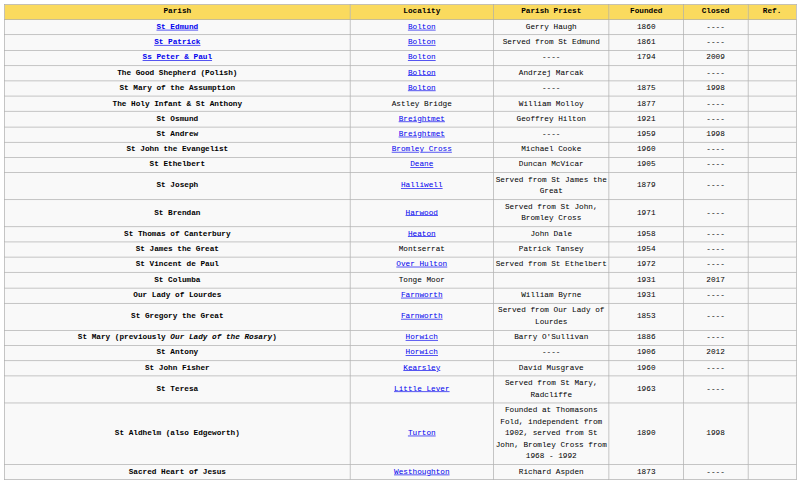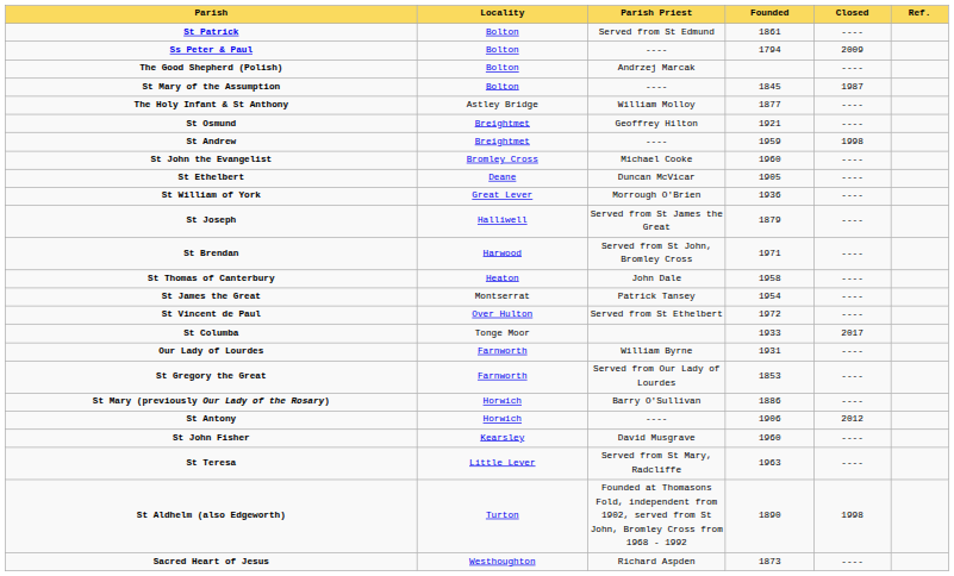 <table class="wikitable sortable" style="font-size:90%; width:95%; border:0; text-align:center; line-height:150%;">
 <tr>
 <th style="height:17px; background:#FADA5E; color:Black; width:250px;">Parish</th>
 <th style="height:17px; background:#FADA5E; color:Black; width:100px;">Locality</th>
 <th style="height:17px; background:#FADA5E; color:Black; width:80px;">Parish Priest</th>
 <th style="height:17px; background:#FADA5E; color:Black; width:35px;">Founded</th>
 <th style="height:17px; background:#FADA5E; color:Black; width:35px;">Closed</th>
 <th class="unsortable"  style="height:17px; background:#FADA5E; color:Black; width:30px;">Ref.</th>
-</tr>
-<tr>
-<td><strong><a href='#'>St Edmund</a></strong></td>
-<td><a href='#'>Bolton</a></td>
-<td>Gerry Haugh</td>
-<td>1860</td>
-<td>----</td>
-<td></td>
 </tr>
 <tr>
 <td><strong><a href='#'>St Patrick</a></strong></td>
 <td><a href='#'>Bolton</a></td>
 <td>Served from St Edmund</td>
 <td>1861</td>
 <td>----</td>
 <td></td>
 </tr>
 <tr>
 <td><strong><a href='#'>Ss Peter & Paul</a></strong></td>
 <td><a href='#'>Bolton</a></td>
 <td>----</td>
 <td>1794</td>
 <td>2009</td>
 <td></td>
 </tr>
 <tr>
 <td><strong>The Good Shepherd (Polish)</strong></td>
 <td><a href='#'>Bolton</a></td>
 <td>Andrzej Marcak</td>
 <td></td>
 <td>----</td>
 <td></td>
 </tr>
 <tr>
 <td><strong>St Mary of the Assumption</strong></td>
 <td><a href='#'>Bolton</a></td>
 <td>----</td>
-<td>1875</td>
-<td>1998</td>
+<td>1845</td>
+<td>1987</td>
 <td></td>
 </tr>
 <tr>
 <td><strong>The Holy Infant & St Anthony</strong></td>
 <td>Astley Bridge</td>
 <td>William Molloy</td>
 <td>1877</td>
 <td>----</td>
 <td></td>
 </tr>
 <tr>
 <td><strong>St Osmund</strong></td>
 <td><a href='#'>Breightmet</a></td>
 <td>Geoffrey Hilton</td>
 <td>1921</td>
 <td>----</td>
 <td></td>
 </tr>
 <tr>
 <td><strong>St Andrew</strong></td>
 <td><a href='#'>Breightmet</a></td>
 <td>----</td>
 <td>1959</td>
 <td>1998</td>
 <td></td>
 </tr>
 <tr>
 <td><strong>St John the Evangelist</strong></td>
 <td><a href='#'>Bromley Cross</a></td>
 <td>Michael Cooke</td>
 <td>1960</td>
 <td>----</td>
 <td></td>
 </tr>
 <tr>
 <td><strong>St Ethelbert</strong></td>
 <td><a href='#'>Deane</a></td>
 <td>Duncan McVicar</td>
 <td>1905</td>
+<td>----</td>
+<td></td>
+</tr>
+<tr>
+<td><strong>St William of York</strong></td>
+<td><a href='#'>Great Lever</a></td>
+<td>Morrough O'Brien</td>
+<td>1936</td>
 <td>----</td>
 <td></td>
 </tr>
 <tr>
 <td><strong>St Joseph</strong></td>
 <td><a href='#'>Halliwell</a></td>
 <td>Served from St James the Great</td>
 <td>1879</td>
 <td>----</td>
 <td></td>
 </tr>
 <tr>
 <td><strong>St Brendan</strong></td>
 <td><a href='#'>Harwood</a></td>
 <td>Served from St John, Bromley Cross</td>
 <td>1971</td>
 <td>----</td>
 <td></td>
 </tr>
 <tr>
 <td><strong>St Thomas of Canterbury</strong></td>
 <td><a href='#'>Heaton</a></td>
 <td>John Dale</td>
 <td>1958</td>
 <td>----</td>
 <td></td>
 </tr>
 <tr>
 <td><strong>St James the Great</strong></td>
 <td>Montserrat</td>
 <td>Patrick Tansey</td>
 <td>1954</td>
 <td>----</td>
 <td></td>
 </tr>
 <tr>
 <td><strong>St Vincent de Paul</strong></td>
 <td><a href='#'>Over Hulton</a></td>
 <td>Served from St Ethelbert</td>
 <td>1972</td>
 <td>----</td>
 <td></td>
 </tr>
 <tr>
 <td><strong>St Columba</strong></td>
 <td>Tonge Moor</td>
 <td></td>
-<td>1931</td>
+<td>1933</td>
 <td>2017</td>
 <td></td>
 </tr>
 <tr>
 <td><strong>Our Lady of Lourdes</strong></td>
 <td><a href='#'>Farnworth</a></td>
 <td>William Byrne</td>
 <td>1931</td>
 <td>----</td>
 <td></td>
 </tr>
 <tr>
 <td><strong>St Gregory the Great</strong></td>
 <td><a href='#'>Farnworth</a></td>
 <td>Served from Our Lady of Lourdes</td>
 <td>1853</td>
 <td>----</td>
 <td></td>
 </tr>
 <tr>
 <td><strong>St Mary (previously <em>Our Lady of the Rosary</em>)</strong></td>
 <td><a href='#'>Horwich</a></td>
 <td>Barry O'Sullivan</td>
 <td>1886</td>
 <td>----</td>
 <td></td>
 </tr>
 <tr>
 <td><strong>St Antony</strong></td>
 <td><a href='#'>Horwich</a></td>
 <td>----</td>
 <td>1906</td>
 <td>2012</td>
 <td></td>
 </tr>
 <tr>
 <td><strong>St John Fisher</strong></td>
 <td><a href='#'>Kearsley</a></td>
 <td>David Musgrave</td>
 <td>1960</td>
 <td>----</td>
 <td></td>
 </tr>
 <tr>
 <td><strong>St Teresa</strong></td>
 <td><a href='#'>Little Lever</a></td>
 <td>Served from St Mary, Radcliffe</td>
 <td>1963</td>
 <td>----</td>
 <td></td>
 </tr>
 <tr>
 <td><strong>St Aldhelm (also Edgeworth)</strong></td>
 <td><a href='#'>Turton</a></td>
 <td>Founded at Thomasons Fold, independent from 1902, served from St John, Bromley Cross from 1968 - 1992</td>
 <td>1890</td>
 <td>1998</td>
 <td></td>
 </tr>
 <tr>
 <td><strong>Sacred Heart of Jesus</strong></td>
 <td><a href='#'>Westhoughton</a></td>
 <td>Richard Aspden</td>
 <td>1873</td>
 <td>----</td>
 <td></td>
 </tr>
 </table>
